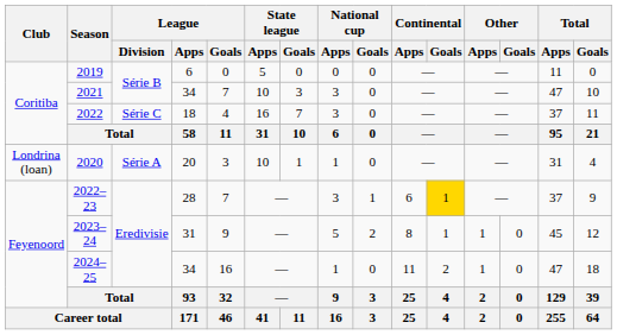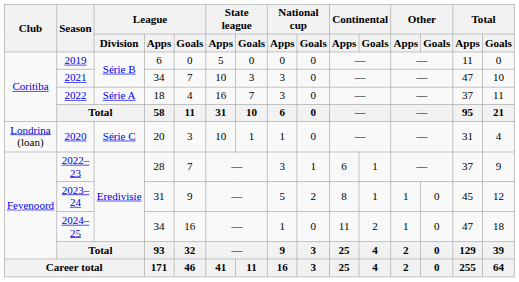 <table class="wikitable" style="text-align:center">
 <tr>
 <th rowspan="2">Club</th>
 <th rowspan="2">Season</th>
 <th colspan="3">League</th>
 <th colspan="2">State league</th>
 <th colspan="2">National cup</th>
 <th colspan="2">Continental</th>
 <th colspan="2">Other</th>
 <th colspan="2">Total</th>
 </tr>
 <tr>
 <th>Division</th>
 <th>Apps</th>
 <th>Goals</th>
 <th>Apps</th>
 <th>Goals</th>
 <th>Apps</th>
 <th>Goals</th>
 <th>Apps</th>
 <th>Goals</th>
 <th>Apps</th>
 <th>Goals</th>
 <th>Apps</th>
 <th>Goals</th>
 </tr>
 <tr>
 <td rowspan="4"><a href='#'>Coritiba</a></td>
 <td><a href='#'>2019</a></td>
 <td rowspan="2"><a href='#'>Série B</a></td>
 <td>6</td>
 <td>0</td>
 <td>5</td>
 <td>0</td>
 <td>0</td>
 <td>0</td>
 <td colspan="2">—</td>
 <td colspan="2">—</td>
 <td>11</td>
 <td>0</td>
 </tr>
 <tr>
 <td><a href='#'>2021</a></td>
 <td>34</td>
 <td>7</td>
 <td>10</td>
 <td>3</td>
 <td>3</td>
 <td>0</td>
 <td colspan="2">—</td>
 <td colspan="2">—</td>
 <td>47</td>
 <td>10</td>
 </tr>
 <tr>
 <td><a href='#'>2022</a></td>
-<td><a href='#'>Série C</a></td>
+<td><a href='#'>Série A</a></td>
 <td>18</td>
 <td>4</td>
 <td>16</td>
 <td>7</td>
 <td>3</td>
 <td>0</td>
 <td colspan="2">—</td>
 <td colspan="2">—</td>
 <td>37</td>
 <td>11</td>
 </tr>
 <tr>
 <th colspan="2">Total</th>
 <th>58</th>
 <th>11</th>
 <th>31</th>
 <th>10</th>
 <th>6</th>
 <th>0</th>
 <th colspan="2">—</th>
 <th colspan="2">—</th>
 <th>95</th>
 <th>21</th>
 </tr>
 <tr>
 <td><a href='#'>Londrina</a> (loan)</td>
 <td><a href='#'>2020</a></td>
-<td><a href='#'>Série A</a></td>
+<td><a href='#'>Série C</a></td>
 <td>20</td>
 <td>3</td>
 <td>10</td>
 <td>1</td>
 <td>1</td>
 <td>0</td>
 <td colspan="2">—</td>
 <td colspan="2">—</td>
 <td>31</td>
 <td>4</td>
 </tr>
 <tr>
 <td rowspan="4"><a href='#'>Feyenoord</a></td>
 <td><a href='#'>2022–23</a></td>
 <td rowspan="3"><a href='#'>Eredivisie</a></td>
 <td>28</td>
 <td>7</td>
 <td colspan="2">—</td>
 <td>3</td>
 <td>1</td>
 <td>6</td>
-<td style="background: gold;">1</td>
+<td>1</td>
 <td colspan="2">—</td>
 <td>37</td>
 <td>9</td>
 </tr>
 <tr>
 <td><a href='#'>2023–24</a></td>
 <td>31</td>
 <td>9</td>
 <td colspan="2">—</td>
 <td>5</td>
 <td>2</td>
 <td>8</td>
 <td>1</td>
 <td>1</td>
 <td>0</td>
 <td>45</td>
 <td>12</td>
 </tr>
 <tr>
 <td><a href='#'>2024–25</a></td>
 <td>34</td>
 <td>16</td>
 <td colspan="2">—</td>
 <td>1</td>
 <td>0</td>
 <td>11</td>
 <td>2</td>
 <td>1</td>
 <td>0</td>
 <td>47</td>
 <td>18</td>
 </tr>
 <tr>
 <th colspan="2">Total</th>
 <th>93</th>
 <th>32</th>
 <th colspan="2">—</th>
 <th>9</th>
 <th>3</th>
 <th>25</th>
 <th>4</th>
 <th>2</th>
 <th>0</th>
 <th>129</th>
 <th>39</th>
 </tr>
 <tr>
 <th colspan="3">Career total</th>
 <th>171</th>
 <th>46</th>
 <th>41</th>
 <th>11</th>
 <th>16</th>
 <th>3</th>
 <th>25</th>
 <th>4</th>
 <th>2</th>
 <th>0</th>
 <th>255</th>
 <th>64</th>
 </tr>
 </table>
